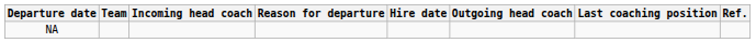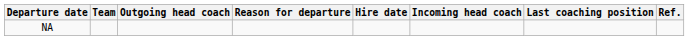 <table class="wikitable sortable">
 <tr>
 <th>Departure date</th>
 <th>Team</th>
-<th>Incoming head coach</th>
+<th>Outgoing head coach</th>
 <th>Reason for departure</th>
 <th>Hire date</th>
-<th>Outgoing head coach</th>
+<th>Incoming head coach</th>
 <th class="unsortable">Last coaching position</th>
 <th class="unsortable">Ref.</th>
 </tr>
 <tr>
 <td align=center>NA</td>
 <td></td>
 <td></td>
 <td></td>
 <td></td>
 <td></td>
 <td></td>
 <td></td>
 </tr>
 </table>
